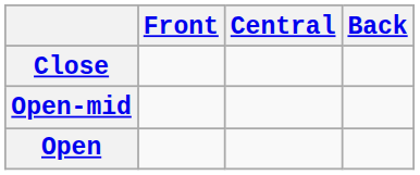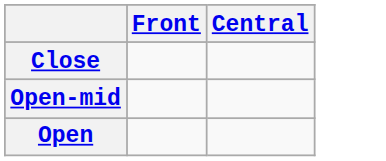 <table class="wikitable" style="text-align: center;">
 <tr>
 <th></th>
 <th><a href='#'>Front</a></th>
 <th><a href='#'>Central</a></th>
-<th><a href='#'>Back</a></th>
 </tr>
 <tr>
 <th><a href='#'>Close</a></th>
-<td></td>
 <td></td>
 <td></td>
 </tr>
 <tr>
 <th><a href='#'>Open-mid</a></th>
 <td></td>
 <td></td>
-<td></td>
 </tr>
 <tr>
 <th><a href='#'>Open</a></th>
 <td></td>
 <td></td>
-<td></td>
 </tr>
 </table>
